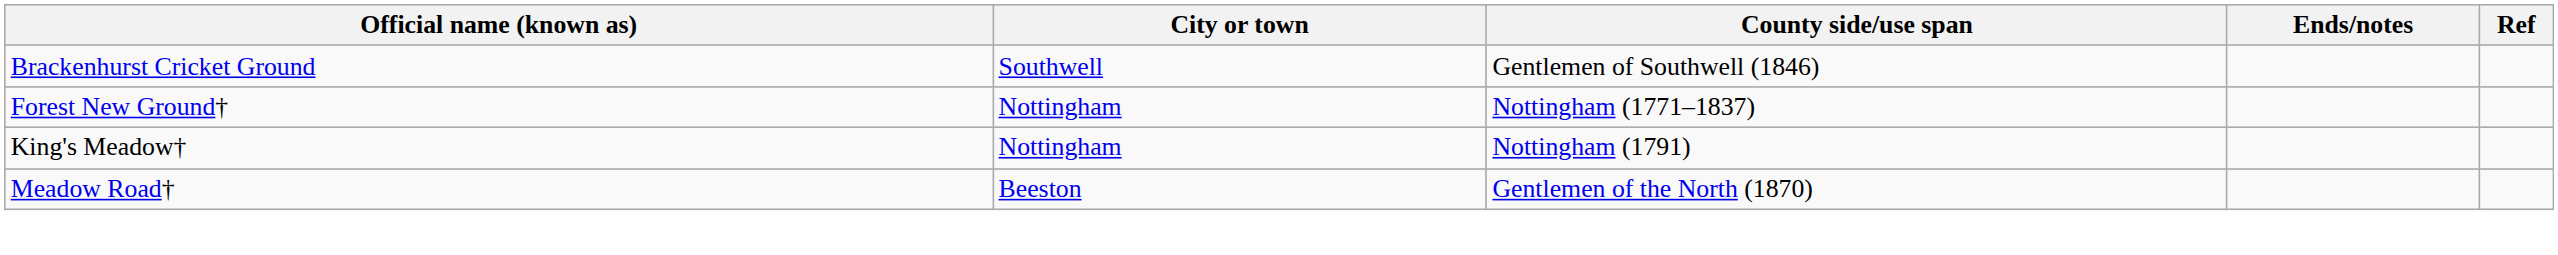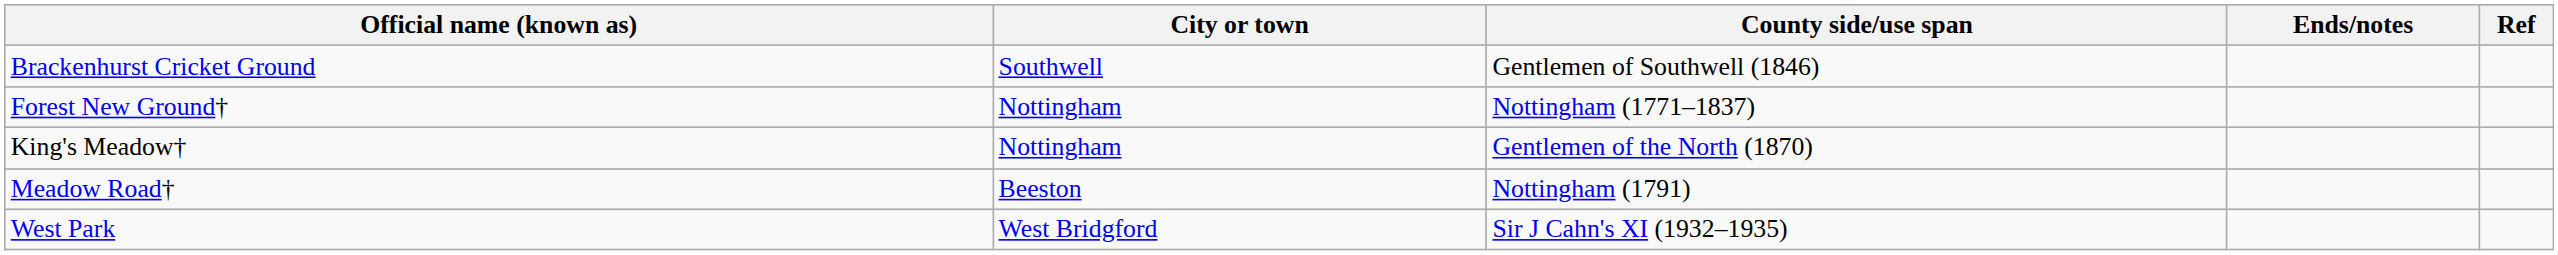 <table class="wikitable" style="width:100%;">
 <tr>
 <th style="width:20%;">Official name (known as)</th>
 <th style="width:10%;">City or town</th>
 <th style="width:15%;">County side/use span</th>
 <th width=5%>Ends/notes</th>
 <th width=1%>Ref</th>
 </tr>
 <tr>
 <td><a href='#'>Brackenhurst Cricket Ground</a></td>
 <td><a href='#'>Southwell</a></td>
 <td>Gentlemen of Southwell (1846)</td>
 <td></td>
 <td></td>
 </tr>
 <tr>
 <td><a href='#'>Forest New Ground</a>†</td>
 <td><a href='#'>Nottingham</a></td>
 <td><a href='#'>Nottingham</a> (1771–1837)</td>
 <td></td>
 <td></td>
 </tr>
 <tr>
 <td>King's Meadow†</td>
 <td><a href='#'>Nottingham</a></td>
-<td><a href='#'>Nottingham</a> (1791)</td>
+<td><a href='#'>Gentlemen of the North</a> (1870)</td>
 <td></td>
 <td></td>
 </tr>
 <tr>
 <td><a href='#'>Meadow Road</a>†</td>
 <td><a href='#'>Beeston</a></td>
-<td><a href='#'>Gentlemen of the North</a> (1870)</td>
+<td><a href='#'>Nottingham</a> (1791)</td>
+<td></td>
+<td></td>
+</tr>
+<tr>
+<td><a href='#'>West Park</a></td>
+<td><a href='#'>West Bridgford</a></td>
+<td><a href='#'>Sir J Cahn's XI</a> (1932–1935)</td>
 <td></td>
 <td></td>
 </tr>
 </table>
